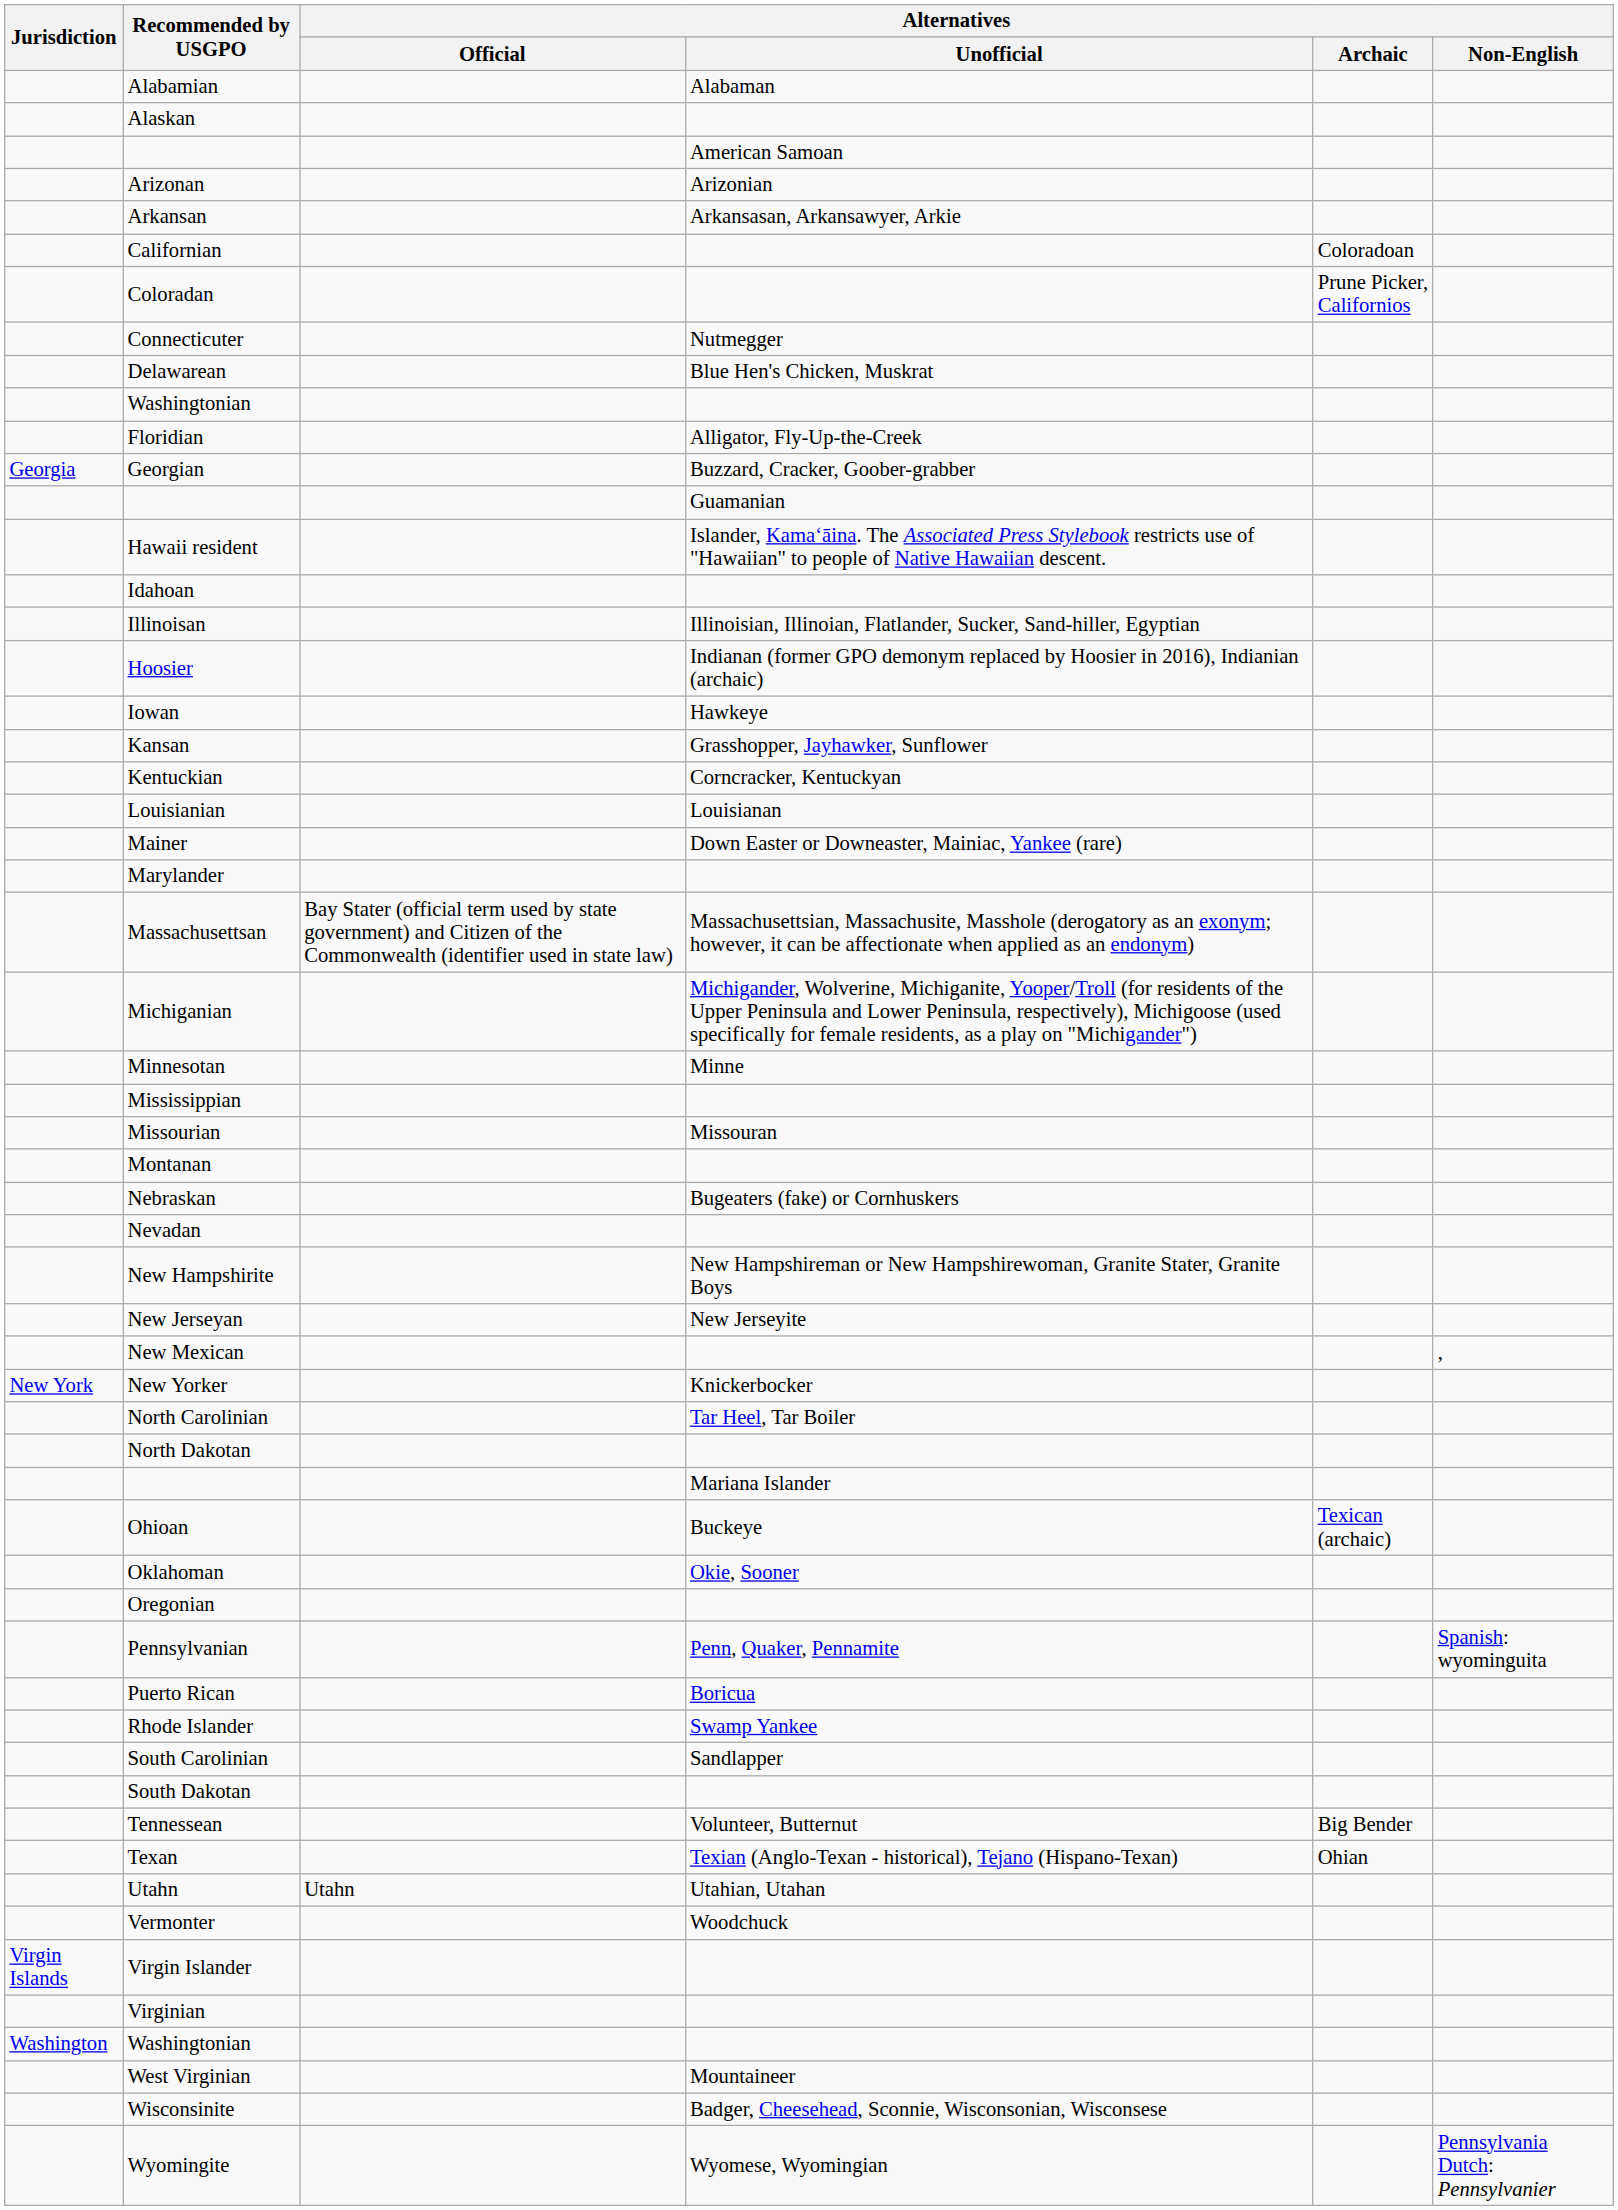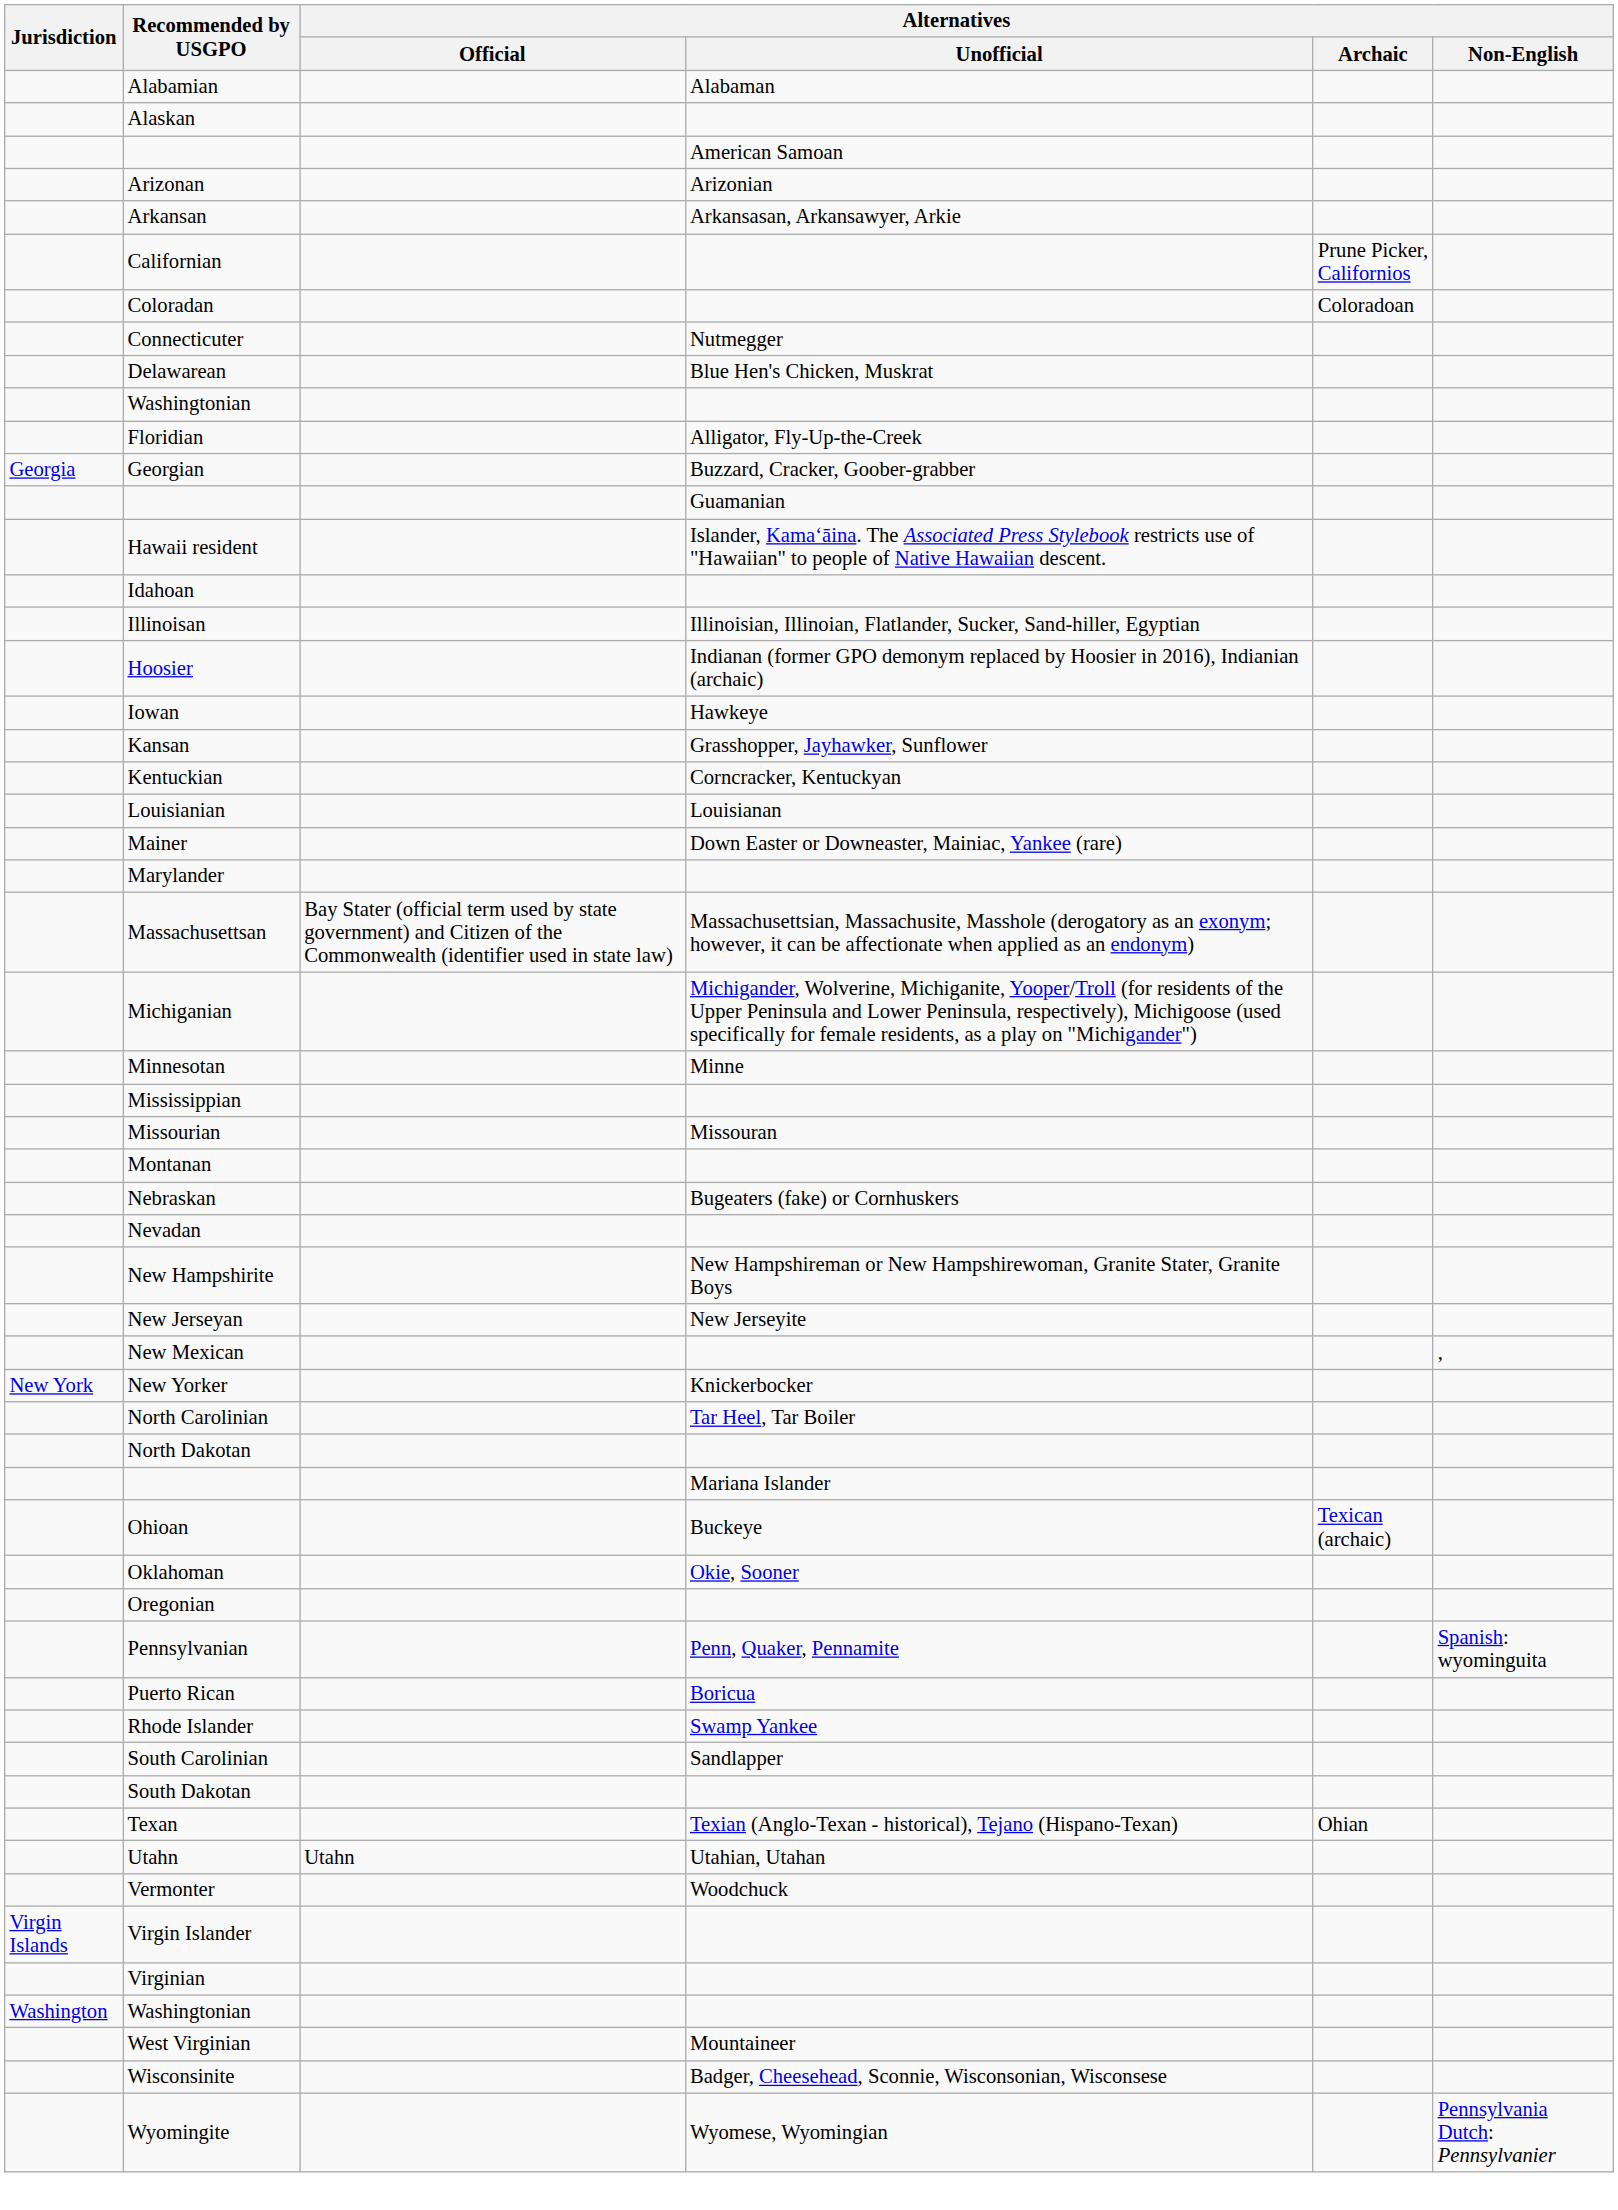 <table class="wikitable">
 <tr>
 <th rowspan="2">Jurisdiction</th>
 <th rowspan="2">Recommended by USGPO</th>
 <th colspan="4">Alternatives</th>
 </tr>
 <tr>
 <th>Official</th>
 <th>Unofficial</th>
 <th>Archaic</th>
 <th>Non-English</th>
 </tr>
 <tr>
 <td></td>
 <td>Alabamian</td>
 <td></td>
 <td>Alabaman</td>
 <td></td>
 <td></td>
 </tr>
 <tr>
 <td></td>
 <td>Alaskan</td>
 <td></td>
 <td></td>
 <td></td>
 <td></td>
 </tr>
 <tr>
 <td></td>
 <td></td>
 <td></td>
 <td>American Samoan</td>
 <td></td>
 <td></td>
 </tr>
 <tr>
 <td></td>
 <td>Arizonan</td>
 <td></td>
 <td>Arizonian</td>
 <td></td>
 <td></td>
 </tr>
 <tr>
 <td></td>
 <td>Arkansan</td>
 <td></td>
 <td>Arkansasan, Arkansawyer, Arkie</td>
 <td></td>
 <td></td>
 </tr>
 <tr>
 <td></td>
 <td>Californian</td>
 <td></td>
 <td></td>
-<td>Coloradoan</td>
+<td>Prune Picker,<br><a href='#'>Californios</a></td>
 <td></td>
 </tr>
 <tr>
 <td></td>
 <td>Coloradan</td>
 <td></td>
 <td></td>
-<td>Prune Picker,<br><a href='#'>Californios</a></td>
+<td>Coloradoan</td>
 <td></td>
 </tr>
 <tr>
 <td></td>
 <td>Connecticuter </td>
 <td></td>
 <td>Nutmegger </td>
 <td></td>
 <td></td>
 </tr>
 <tr>
 <td></td>
 <td>Delawarean</td>
 <td></td>
 <td>Blue Hen's Chicken, Muskrat</td>
 <td></td>
 <td></td>
 </tr>
 <tr>
 <td></td>
 <td>Washingtonian</td>
 <td></td>
 <td></td>
 <td></td>
 </tr>
 <tr>
 <td></td>
 <td>Floridian</td>
 <td></td>
 <td>Alligator, Fly-Up-the-Creek</td>
 <td></td>
 <td></td>
 </tr>
 <tr>
 <td> <a href='#'>Georgia</a></td>
 <td>Georgian</td>
 <td></td>
 <td>Buzzard, Cracker, Goober-grabber</td>
 <td></td>
 <td></td>
 </tr>
 <tr>
 <td></td>
 <td></td>
 <td></td>
 <td>Guamanian</td>
 <td></td>
 <td></td>
 </tr>
 <tr>
 <td></td>
 <td>Hawaii resident</td>
 <td></td>
 <td>Islander, <a href='#'>Kamaʻāina</a>. The <em><a href='#'>Associated Press Stylebook</a></em> restricts use of "Hawaiian" to people of <a href='#'>Native Hawaiian</a> descent.</td>
 <td></td>
 <td></td>
 </tr>
 <tr>
 <td></td>
 <td>Idahoan</td>
 <td></td>
 <td></td>
 <td></td>
 <td></td>
 </tr>
 <tr>
 <td></td>
 <td>Illinoisan</td>
 <td></td>
 <td>Illinoisian, Illinoian, Flatlander, Sucker, Sand-hiller, Egyptian</td>
 <td></td>
 <td></td>
 </tr>
 <tr>
 <td></td>
 <td><a href='#'>Hoosier</a></td>
 <td></td>
 <td>Indianan (former GPO demonym replaced by Hoosier in 2016), Indianian (archaic)</td>
 <td></td>
 <td></td>
 </tr>
 <tr>
 <td></td>
 <td>Iowan</td>
 <td></td>
 <td>Hawkeye</td>
 <td></td>
 <td></td>
 </tr>
 <tr>
 <td></td>
 <td>Kansan</td>
 <td></td>
 <td>Grasshopper, <a href='#'>Jayhawker</a>, Sunflower</td>
 <td></td>
 <td></td>
 </tr>
 <tr>
 <td></td>
 <td>Kentuckian</td>
 <td></td>
 <td>Corncracker, Kentuckyan</td>
 <td></td>
 <td></td>
 </tr>
 <tr>
 <td></td>
 <td>Louisianian</td>
 <td></td>
 <td>Louisianan</td>
 <td></td>
 <td> </td>
 </tr>
 <tr>
 <td></td>
 <td>Mainer</td>
 <td></td>
 <td>Down Easter or Downeaster, Mainiac, <a href='#'>Yankee</a> (rare)</td>
 <td></td>
 <td></td>
 </tr>
 <tr>
 <td></td>
 <td>Marylander</td>
 <td></td>
 <td></td>
 <td></td>
 <td></td>
 </tr>
 <tr>
 <td></td>
 <td>Massachusettsan</td>
 <td>Bay Stater (official term used by state government) and Citizen of the Commonwealth (identifier used in state law)</td>
 <td>Massachusettsian, Massachusite, Masshole (derogatory as an <a href='#'>exonym</a>; however, it can be affectionate when applied as an <a href='#'>endonym</a>)</td>
 <td></td>
 <td></td>
 </tr>
 <tr>
 <td></td>
 <td>Michiganian</td>
 <td></td>
 <td><a href='#'>Michigander</a>, Wolverine, Michiganite, <a href='#'>Yooper</a>/<a href='#'>Troll</a> (for residents of the Upper Peninsula and Lower Peninsula, respectively), Michigoose (used specifically for female residents, as a play on "Michi<a href='#'>gander</a>")</td>
 <td></td>
 <td></td>
 </tr>
 <tr>
 <td></td>
 <td>Minnesotan</td>
 <td></td>
 <td>Minne</td>
 <td></td>
 <td></td>
 </tr>
 <tr>
 <td></td>
 <td>Mississippian</td>
 <td></td>
 <td></td>
 <td></td>
 <td></td>
 </tr>
 <tr>
 <td></td>
 <td>Missourian</td>
 <td></td>
 <td>Missouran</td>
 <td></td>
 <td> </td>
 </tr>
 <tr>
 <td></td>
 <td>Montanan</td>
 <td></td>
 <td></td>
 <td></td>
 <td></td>
 </tr>
 <tr>
 <td></td>
 <td>Nebraskan</td>
 <td></td>
 <td>Bugeaters (fake) or Cornhuskers</td>
 <td></td>
 <td></td>
 </tr>
 <tr>
 <td></td>
 <td>Nevadan</td>
 <td></td>
 <td></td>
 <td></td>
 <td></td>
 </tr>
 <tr>
 <td></td>
 <td>New Hampshirite</td>
 <td></td>
 <td>New Hampshireman or New Hampshirewoman, Granite Stater, Granite Boys</td>
 <td></td>
 <td></td>
 </tr>
 <tr>
 <td></td>
 <td>New Jerseyan</td>
 <td></td>
 <td>New Jerseyite</td>
 <td></td>
 <td></td>
 </tr>
 <tr>
 <td></td>
 <td>New Mexican</td>
 <td></td>
 <td></td>
 <td></td>
 <td>, </td>
 </tr>
 <tr>
 <td> <a href='#'>New York</a></td>
 <td>New Yorker</td>
 <td></td>
 <td>Knickerbocker</td>
 <td></td>
 <td></td>
 </tr>
 <tr>
 <td></td>
 <td>North Carolinian</td>
 <td></td>
 <td><a href='#'>Tar Heel</a>, Tar Boiler</td>
 <td></td>
 <td></td>
 </tr>
 <tr>
 <td></td>
 <td>North Dakotan</td>
 <td></td>
 <td></td>
 <td></td>
 <td></td>
 </tr>
 <tr>
 <td></td>
 <td></td>
 <td></td>
 <td>Mariana Islander</td>
 <td></td>
 <td></td>
 </tr>
 <tr>
 <td></td>
 <td>Ohioan</td>
 <td></td>
 <td>Buckeye</td>
 <td><a href='#'>Texican</a> (archaic)</td>
 <td></td>
 </tr>
 <tr>
 <td></td>
 <td>Oklahoman</td>
 <td></td>
 <td><a href='#'>Okie</a>, <a href='#'>Sooner</a></td>
 <td></td>
 <td></td>
 </tr>
 <tr>
 <td></td>
 <td>Oregonian</td>
 <td></td>
 <td></td>
 <td></td>
 <td></td>
 </tr>
 <tr>
 <td></td>
 <td>Pennsylvanian</td>
 <td></td>
 <td><a href='#'>Penn</a>, <a href='#'>Quaker</a>, <a href='#'>Pennamite</a></td>
 <td></td>
 <td><a href='#'>Spanish</a>: wyominguita</td>
 </tr>
 <tr>
 <td></td>
 <td>Puerto Rican</td>
 <td></td>
 <td><a href='#'>Boricua</a></td>
 <td></td>
 <td></td>
 </tr>
 <tr>
 <td></td>
 <td>Rhode Islander</td>
 <td></td>
 <td><a href='#'>Swamp Yankee</a></td>
 <td></td>
 <td></td>
 </tr>
 <tr>
 <td></td>
 <td>South Carolinian</td>
 <td></td>
 <td>Sandlapper</td>
 <td></td>
 <td></td>
 </tr>
 <tr>
 <td></td>
 <td>South Dakotan</td>
 <td></td>
 <td></td>
 <td></td>
 <td></td>
 </tr>
 <tr>
 <td></td>
-<td>Tennessean</td>
-<td></td>
-<td>Volunteer, Butternut</td>
-<td>Big Bender</td>
-<td></td>
-</tr>
-<tr>
-<td></td>
 <td>Texan</td>
 <td></td>
 <td><a href='#'>Texian</a> (Anglo-Texan - historical), <a href='#'>Tejano</a> (Hispano-Texan)</td>
 <td>Ohian</td>
 <td> </td>
 </tr>
 <tr>
 <td></td>
 <td>Utahn</td>
 <td>Utahn</td>
 <td>Utahian, Utahan</td>
 <td></td>
 <td></td>
 </tr>
 <tr>
 <td></td>
 <td>Vermonter</td>
 <td></td>
 <td>Woodchuck</td>
 <td></td>
 <td></td>
 </tr>
 <tr>
 <td> <a href='#'>Virgin Islands</a></td>
 <td>Virgin Islander</td>
 <td></td>
 <td></td>
 <td></td>
 <td></td>
 </tr>
 <tr>
 <td></td>
 <td>Virginian</td>
 <td></td>
 <td></td>
 <td></td>
 <td></td>
 </tr>
 <tr>
 <td> <a href='#'>Washington</a></td>
 <td>Washingtonian</td>
 <td></td>
 <td></td>
 <td></td>
 <td></td>
 </tr>
 <tr>
 <td></td>
 <td>West Virginian</td>
 <td></td>
 <td>Mountaineer</td>
 <td></td>
 <td></td>
 </tr>
 <tr>
 <td></td>
 <td>Wisconsinite</td>
 <td></td>
 <td>Badger, <a href='#'>Cheesehead</a>, Sconnie, Wisconsonian, Wisconsese</td>
 <td></td>
 <td></td>
 </tr>
 <tr>
 <td></td>
 <td>Wyomingite</td>
 <td></td>
 <td>Wyomese, Wyomingian</td>
 <td></td>
 <td><a href='#'>Pennsylvania Dutch</a>: <em>Pennsylvanier</em></td>
 </tr>
 </table>
